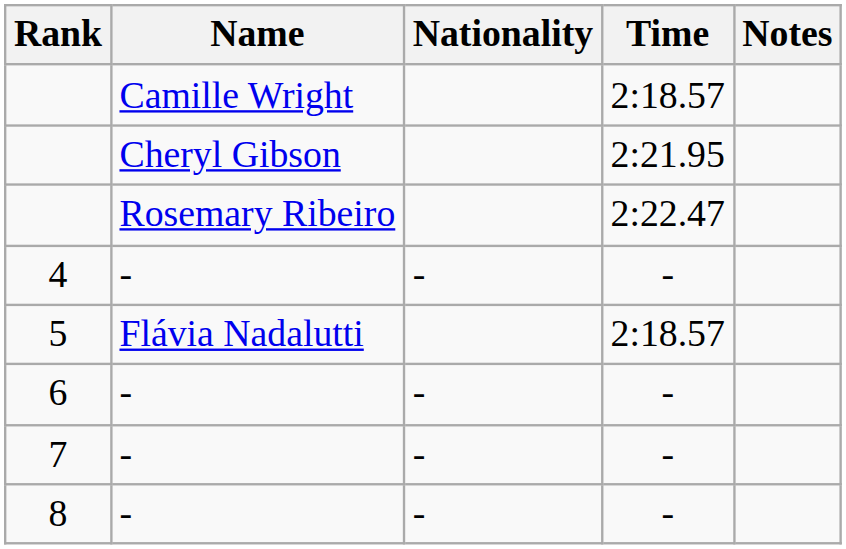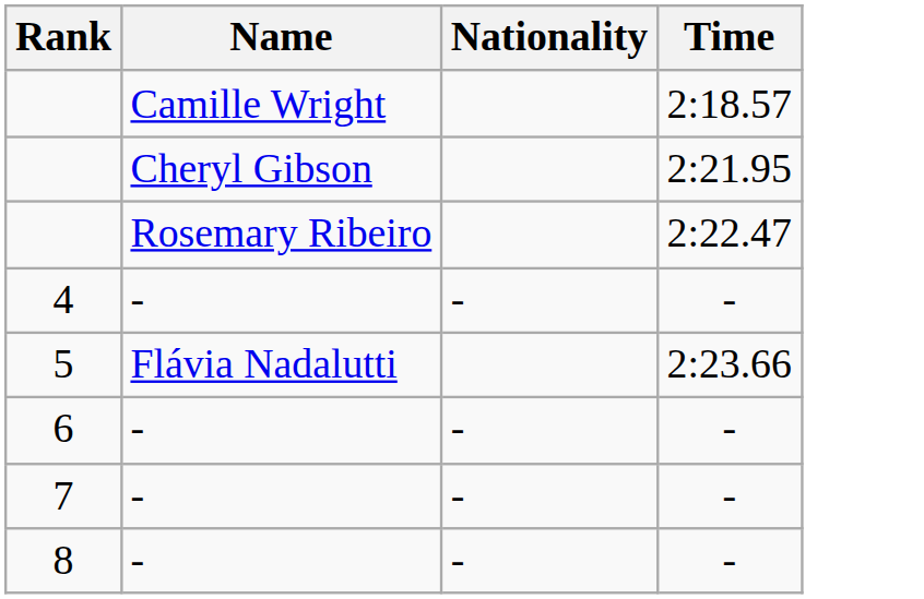 <table class="wikitable sortable" style="text-align:center">
 <tr>
 <th>Rank</th>
 <th>Name</th>
 <th>Nationality</th>
 <th>Time</th>
-<th>Notes</th>
 </tr>
 <tr>
 <td></td>
 <td align=left><a href='#'>Camille Wright</a></td>
 <td align=left></td>
 <td>2:18.57</td>
-<td></td>
 </tr>
 <tr>
 <td></td>
 <td align=left><a href='#'>Cheryl Gibson</a></td>
 <td align=left></td>
 <td>2:21.95</td>
-<td></td>
 </tr>
 <tr>
 <td></td>
 <td align=left><a href='#'>Rosemary Ribeiro</a></td>
 <td align=left></td>
 <td>2:22.47</td>
-<td></td>
 </tr>
 <tr>
 <td>4</td>
 <td align=left>-</td>
 <td align=left>-</td>
 <td>-</td>
-<td></td>
 </tr>
 <tr>
 <td>5</td>
 <td align=left><a href='#'>Flávia Nadalutti</a></td>
 <td align=left></td>
-<td>2:18.57</td>
-<td></td>
+<td>2:23.66</td>
 </tr>
 <tr>
 <td>6</td>
 <td align=left>-</td>
 <td align=left>-</td>
 <td>-</td>
-<td></td>
 </tr>
 <tr>
 <td>7</td>
 <td align=left>-</td>
 <td align=left>-</td>
 <td>-</td>
-<td></td>
 </tr>
 <tr>
 <td>8</td>
 <td align=left>-</td>
 <td align=left>-</td>
 <td>-</td>
-<td></td>
 </tr>
 </table>
